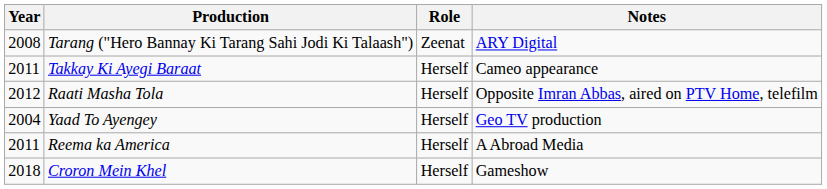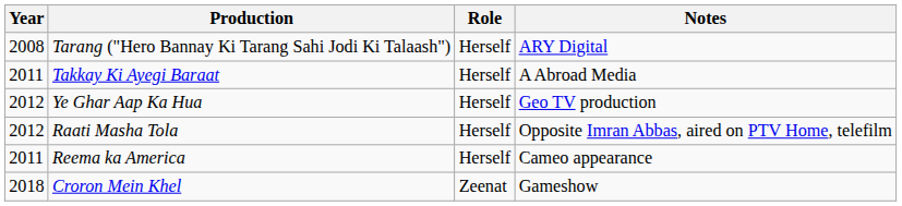 <table class="wikitable">
 <tr>
 <th>Year</th>
 <th>Production</th>
 <th>Role</th>
 <th>Notes</th>
 </tr>
 <tr>
 <td>2008</td>
 <td><em>Tarang</em> ("Hero Bannay Ki Tarang Sahi Jodi Ki Talaash")</td>
-<td>Zeenat</td>
+<td>Herself</td>
 <td><a href='#'>ARY Digital</a></td>
 </tr>
 <tr>
 <td>2011</td>
 <td><em><a href='#'>Takkay Ki Ayegi Baraat</a></em></td>
 <td>Herself</td>
-<td>Cameo appearance</td>
+<td>A Abroad Media</td>
+</tr>
+<tr>
+<td>2012</td>
+<td><em>Ye Ghar Aap Ka Hua</em></td>
+<td>Herself</td>
+<td><a href='#'>Geo TV</a> production</td>
 </tr>
 <tr>
 <td>2012</td>
 <td><em>Raati Masha Tola</em></td>
 <td>Herself</td>
 <td>Opposite <a href='#'>Imran Abbas</a>, aired on <a href='#'>PTV Home</a>, telefilm</td>
 </tr>
 <tr>
-<td>2004</td>
-<td><em>Yaad To Ayengey</em></td>
-<td>Herself</td>
-<td><a href='#'>Geo TV</a> production</td>
-</tr>
-<tr>
 <td>2011</td>
 <td><em>Reema ka America</em></td>
 <td>Herself</td>
-<td>A Abroad Media</td>
+<td>Cameo appearance</td>
 </tr>
 <tr>
 <td>2018</td>
 <td><em><a href='#'>Croron Mein Khel</a></em></td>
-<td>Herself</td>
+<td>Zeenat</td>
 <td>Gameshow</td>
 </tr>
 </table>
